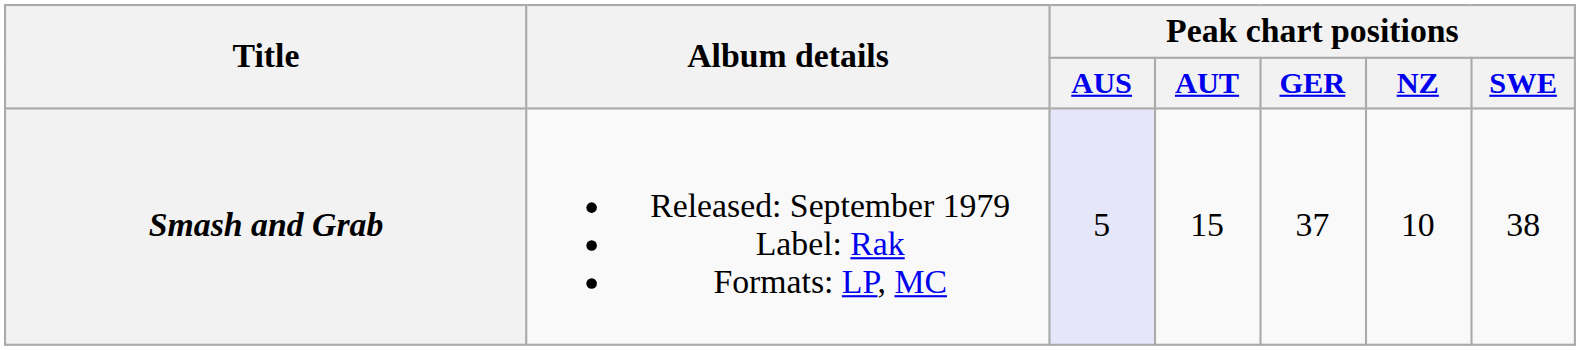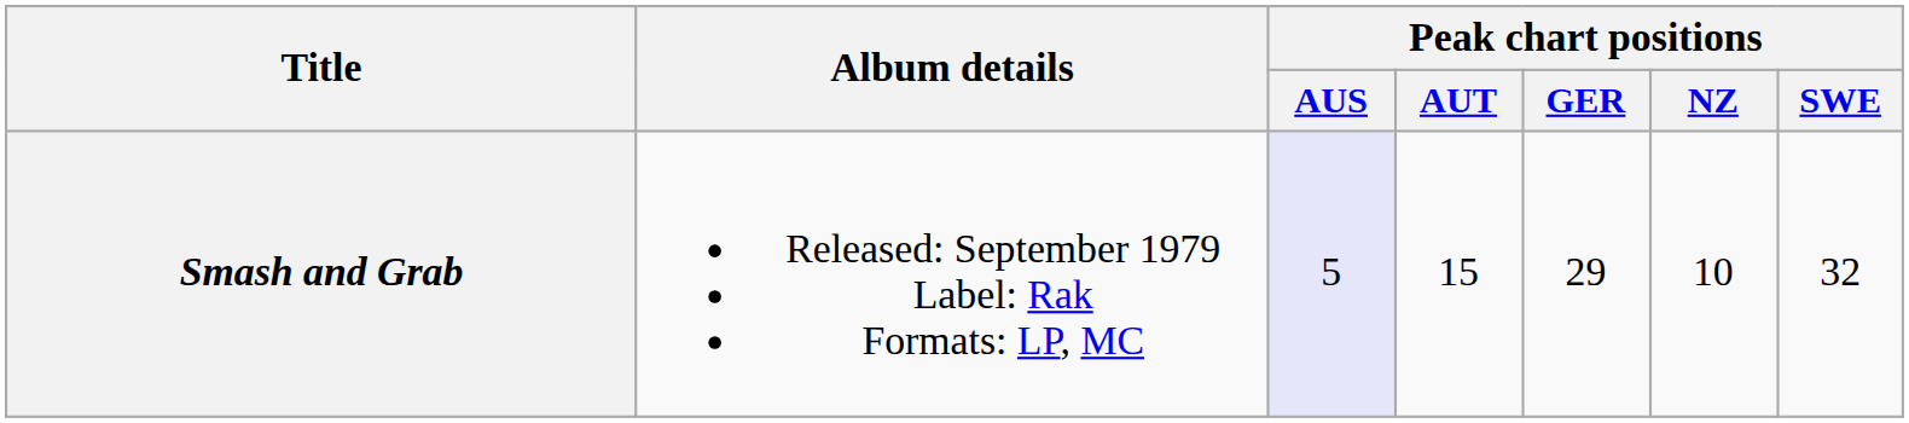 <table class="wikitable plainrowheaders" style="text-align:center;">
 <tr>
 <th scope="col" rowspan="2" style="width:15em;">Title</th>
 <th scope="col" rowspan="2" style="width:15em;">Album details</th>
 <th colspan="5">Peak chart positions</th>
 </tr>
 <tr>
 <th scope="col" style="width:3em;font-size:90%;"><a href='#'>AUS</a><br></th>
 <th scope="col" style="width:3em;font-size:90%;"><a href='#'>AUT</a><br></th>
 <th scope="col" style="width:3em;font-size:90%;"><a href='#'>GER</a><br></th>
 <th scope="col" style="width:3em;font-size:90%;"><a href='#'>NZ</a><br></th>
 <th scope="col" style="width:3em;font-size:90%;"><a href='#'>SWE</a><br></th>
 </tr>
 <tr>
 <th scope="row"><em>Smash and Grab</em></th>
 <td><br><ul><li>Released: September 1979</li><li>Label: <a href='#'>Rak</a></li><li>Formats: <a href='#'>LP</a>, <a href='#'>MC</a></li></ul></td>
 <td style="background: lavender;">5</td>
 <td>15</td>
-<td>37</td>
+<td>29</td>
 <td>10</td>
-<td>38</td>
+<td>32</td>
 </tr>
 </table>
